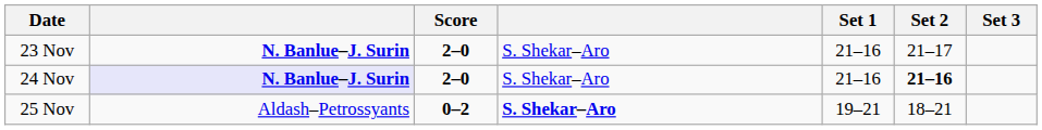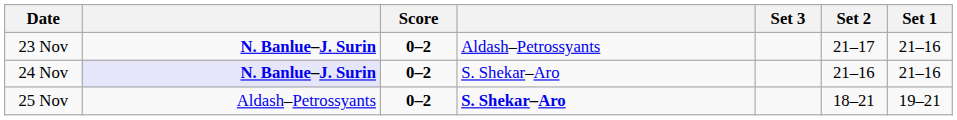 <table class="wikitable" style="text-align: center; font-size:90% ">
 <tr>
 <th width="60">Date</th>
 <th align="right" width="250"></th>
 <th width="60">Score</th>
 <th align="left" width="250"></th>
+<th width="50">Set 3</th>
+<th width="50">Set 2</th>
 <th width="50">Set 1</th>
-<th width="50">Set 2</th>
-<th width="50">Set 3</th>
 </tr>
 <tr>
 <td>23 Nov</td>
 <td align=right><strong><a href='#'>N. Banlue</a>–<a href='#'>J. Surin</a> </strong></td>
-<td align=center><strong>2–0</strong></td>
-<td align=left> <a href='#'>S. Shekar</a>–<a href='#'>Aro</a></td>
+<td align=center><strong>0–2</strong></td>
+<td align=left> <a href='#'>Aldash</a>–<a href='#'>Petrossyants</a></td>
+<td></td>
+<td>21–17</td>
 <td>21–16</td>
-<td>21–17</td>
-<td></td>
 </tr>
 <tr>
 <td>24 Nov</td>
 <td align=right style="background: lavender;"><strong><a href='#'>N. Banlue</a>–<a href='#'>J. Surin</a> </strong></td>
-<td align=center><strong>2–0</strong></td>
+<td align=center><strong>0–2</strong></td>
 <td align=left> <a href='#'>S. Shekar</a>–<a href='#'>Aro</a></td>
+<td></td>
 <td>21–16</td>
-<td><strong>21–16</strong></td>
-<td></td>
+<td>21–16</td>
 </tr>
 <tr>
 <td>25 Nov</td>
 <td align=right><a href='#'>Aldash</a>–<a href='#'>Petrossyants</a> </td>
 <td align=center><strong>0–2</strong></td>
 <td align=left><strong> <a href='#'>S. Shekar</a>–<a href='#'>Aro</a></strong></td>
+<td></td>
+<td>18–21</td>
 <td>19–21</td>
-<td>18–21</td>
-<td></td>
 </tr>
 </table>
